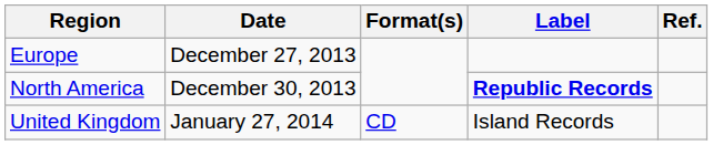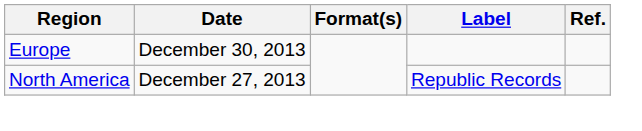 <table class="wikitable plainrowheaders">
 <tr>
 <th scope="col">Region</th>
 <th scope="col">Date</th>
 <th scope="col">Format(s)</th>
 <th scope="col"><a href='#'>Label</a></th>
 <th scope="col">Ref.</th>
 </tr>
 <tr>
 <td><a href='#'>Europe</a></td>
-<td>December 27, 2013</td>
+<td>December 30, 2013</td>
 <td rowspan="2"></td>
 <td></td>
 <td></td>
 </tr>
 <tr>
 <td><a href='#'>North America</a></td>
-<td>December 30, 2013</td>
-<td><strong><a href='#'>Republic Records</a></strong></td>
-<td></td>
-</tr>
-<tr>
-<td><a href='#'>United Kingdom</a></td>
-<td>January 27, 2014</td>
-<td><a href='#'>CD</a></td>
-<td>Island Records</td>
+<td>December 27, 2013</td>
+<td><a href='#'>Republic Records</a></td>
 <td></td>
 </tr>
 </table>
